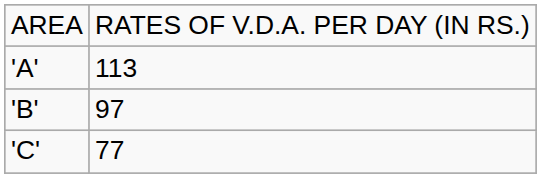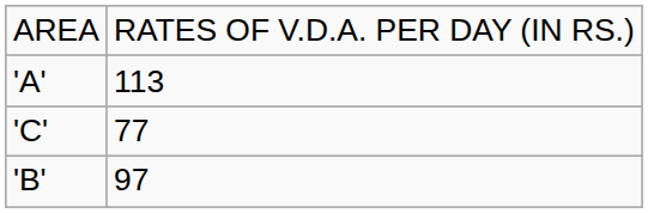 <table class="wikitable">
 <tr>
 <td>AREA</td>
 <td>RATES OF V.D.A. PER DAY (IN RS.)</td>
 </tr>
 <tr>
 <td>'A'</td>
 <td>113</td>
 </tr>
 <tr>
+<td>'C'</td>
+<td>77</td>
+</tr>
+<tr>
 <td>'B'</td>
 <td>97</td>
 </tr>
-<tr>
-<td>'C'</td>
-<td>77</td>
-</tr>
 </table>
